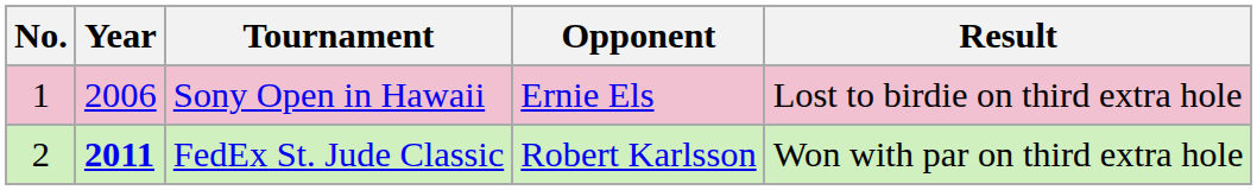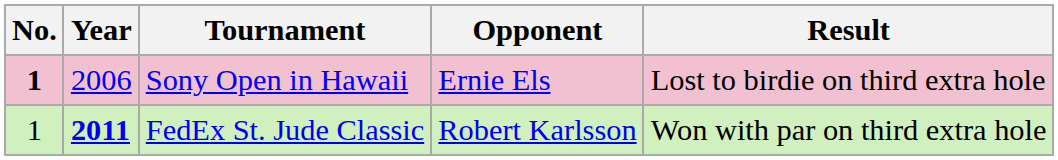 <table class="wikitable" style="font-size:95%;">
 <tr>
 <th>No.</th>
 <th>Year</th>
 <th>Tournament</th>
 <th>Opponent</th>
 <th>Result</th>
 </tr>
 <tr style="background:#F2C1D1;">
-<td align=center>1</td>
+<td align=center><strong>1</strong></td>
 <td><a href='#'>2006</a></td>
 <td><a href='#'>Sony Open in Hawaii</a></td>
 <td> <a href='#'>Ernie Els</a></td>
 <td>Lost to birdie on third extra hole</td>
 </tr>
 <tr style="background:#D0F0C0;">
-<td align=center>2</td>
+<td align=center>1</td>
 <td><strong><a href='#'>2011</a></strong></td>
 <td><a href='#'>FedEx St. Jude Classic</a></td>
 <td> <a href='#'>Robert Karlsson</a></td>
 <td>Won with par on third extra hole</td>
 </tr>
 </table>
